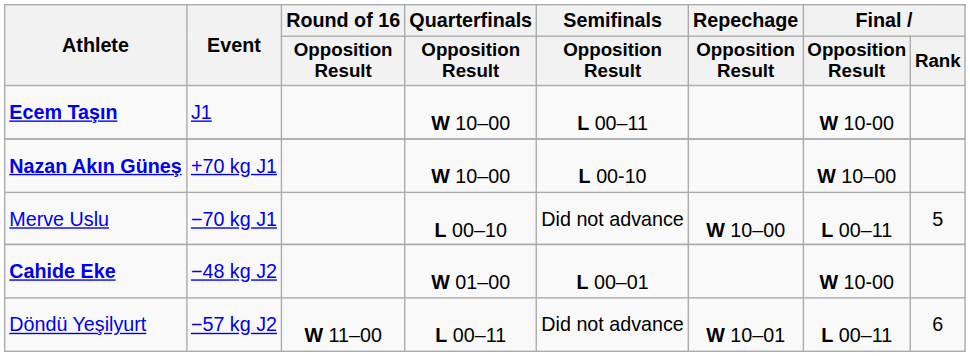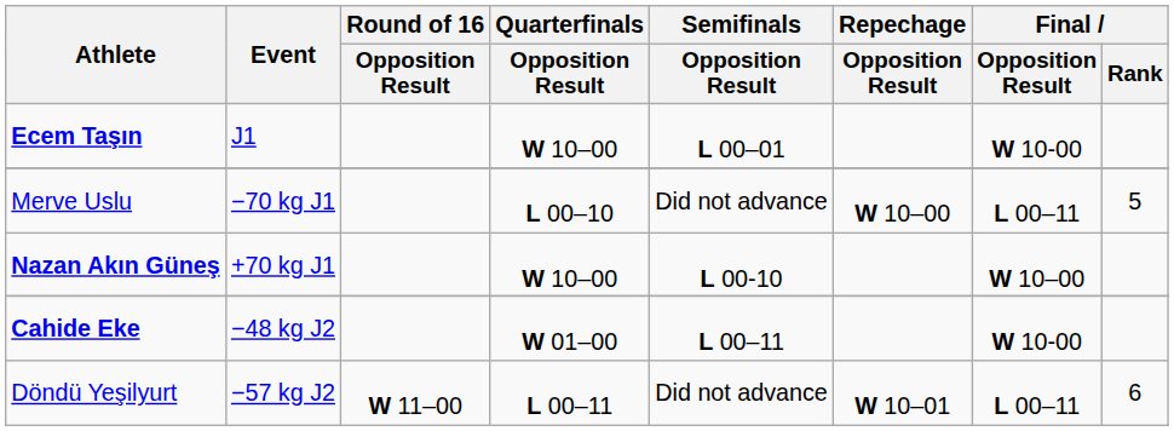 <table class="wikitable" style="font-size:90%">
 <tr>
 <th rowspan="2">Athlete</th>
 <th rowspan="2">Event</th>
 <th>Round of 16</th>
 <th>Quarterfinals</th>
 <th>Semifinals</th>
 <th>Repechage</th>
 <th colspan="2">Final / </th>
 </tr>
 <tr style="font-size:95%">
 <th>Opposition<br>Result</th>
 <th>Opposition<br>Result</th>
 <th>Opposition<br>Result</th>
 <th>Opposition<br>Result</th>
 <th>Opposition<br>Result</th>
 <th>Rank</th>
 </tr>
 <tr align=center>
 <td align=left><strong><a href='#'>Ecem Taşın</a></strong></td>
 <td align=left><a href='#'> J1</a></td>
 <td></td>
 <td><br><strong>W</strong> 10–00</td>
-<td><br><strong>L</strong> 00–11</td>
+<td><br><strong>L</strong> 00–01</td>
 <td></td>
 <td><br><strong>W</strong> 10-00</td>
 <td></td>
 </tr>
 <tr>
+</tr>
+<tr align=center>
+<td align=left><a href='#'>Merve Uslu</a></td>
+<td align=left><a href='#'>−70 kg J1</a></td>
+<td></td>
+<td><br><strong>L</strong> 00–10</td>
+<td>Did not advance</td>
+<td><br><strong>W</strong> 10–00</td>
+<td><br><strong>L</strong> 00–11</td>
+<td>5</td>
 </tr>
 <tr align=center>
 <td align=left><strong><a href='#'>Nazan Akın Güneş</a></strong></td>
 <td align=left><a href='#'>+70 kg J1</a></td>
 <td></td>
 <td><br><strong>W</strong> 10–00</td>
 <td><br><strong>L</strong> 00-10</td>
 <td></td>
 <td><br><strong>W</strong> 10–00</td>
 <td></td>
 </tr>
-<tr align=center>
-<td align=left><a href='#'>Merve Uslu</a></td>
-<td align=left><a href='#'>−70 kg J1</a></td>
-<td></td>
-<td><br><strong>L</strong> 00–10</td>
-<td>Did not advance</td>
-<td><br><strong>W</strong> 10–00</td>
-<td><br><strong>L</strong> 00–11</td>
-<td>5</td>
-</tr>
 <tr>
 </tr>
 <tr align=center>
 <td align=left><strong><a href='#'>Cahide Eke</a></strong></td>
 <td align=left><a href='#'>−48 kg J2</a></td>
 <td></td>
 <td><br><strong>W</strong> 01–00</td>
-<td><br><strong>L</strong> 00–01</td>
+<td><br><strong>L</strong> 00–11</td>
 <td></td>
 <td><br><strong>W</strong> 10-00</td>
 <td></td>
 </tr>
 <tr align=center>
 <td align=left><a href='#'>Döndü Yeşilyurt</a></td>
 <td align=left><a href='#'>−57 kg J2</a></td>
 <td><br><strong>W</strong> 11–00</td>
 <td><br><strong>L</strong> 00–11</td>
 <td>Did not advance</td>
 <td><br><strong>W</strong> 10–01</td>
 <td><br><strong>L</strong> 00–11</td>
 <td>6</td>
 </tr>
 </table>
